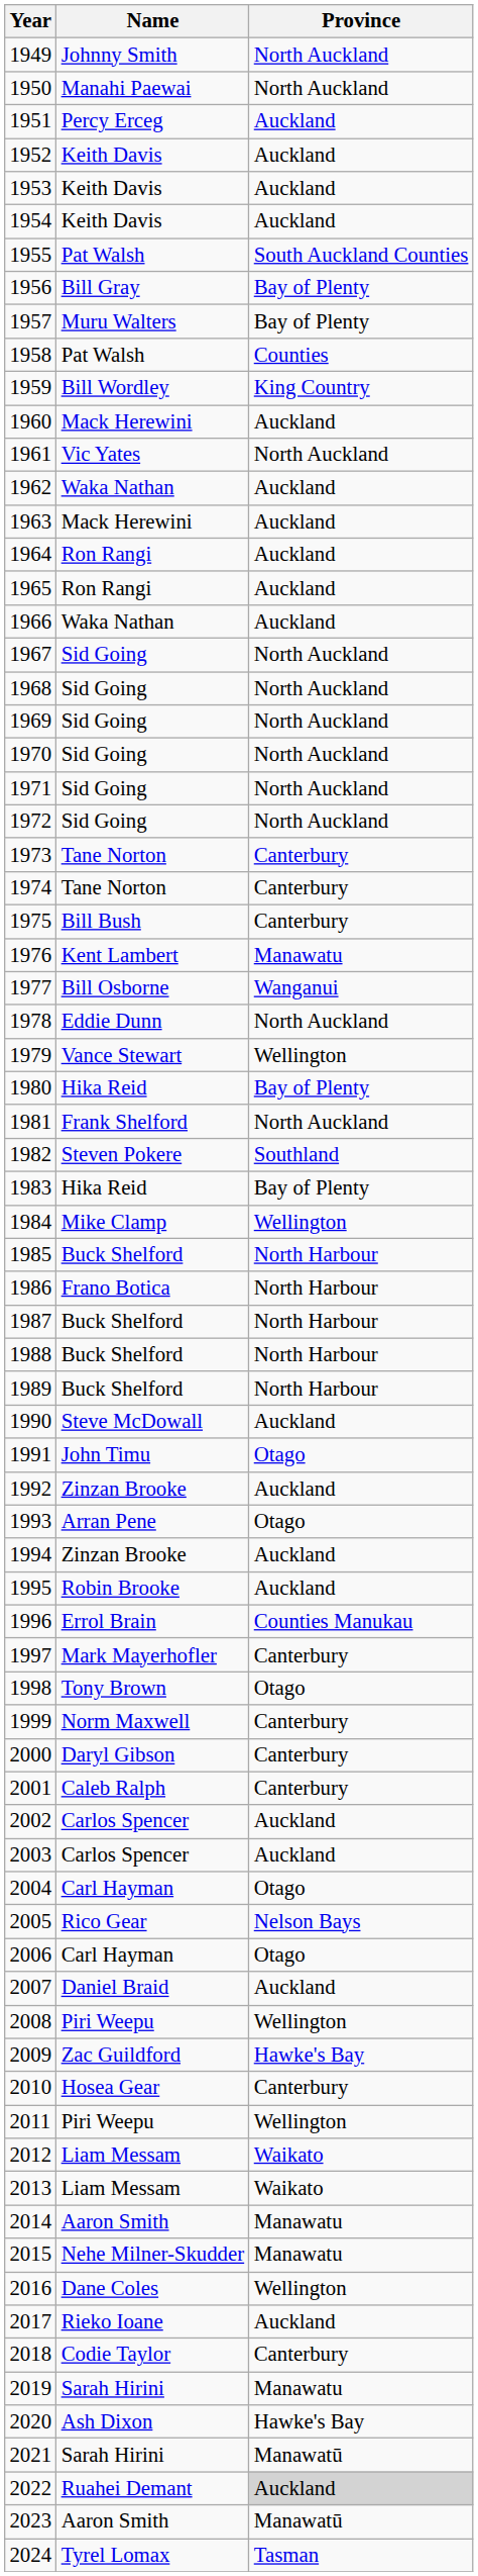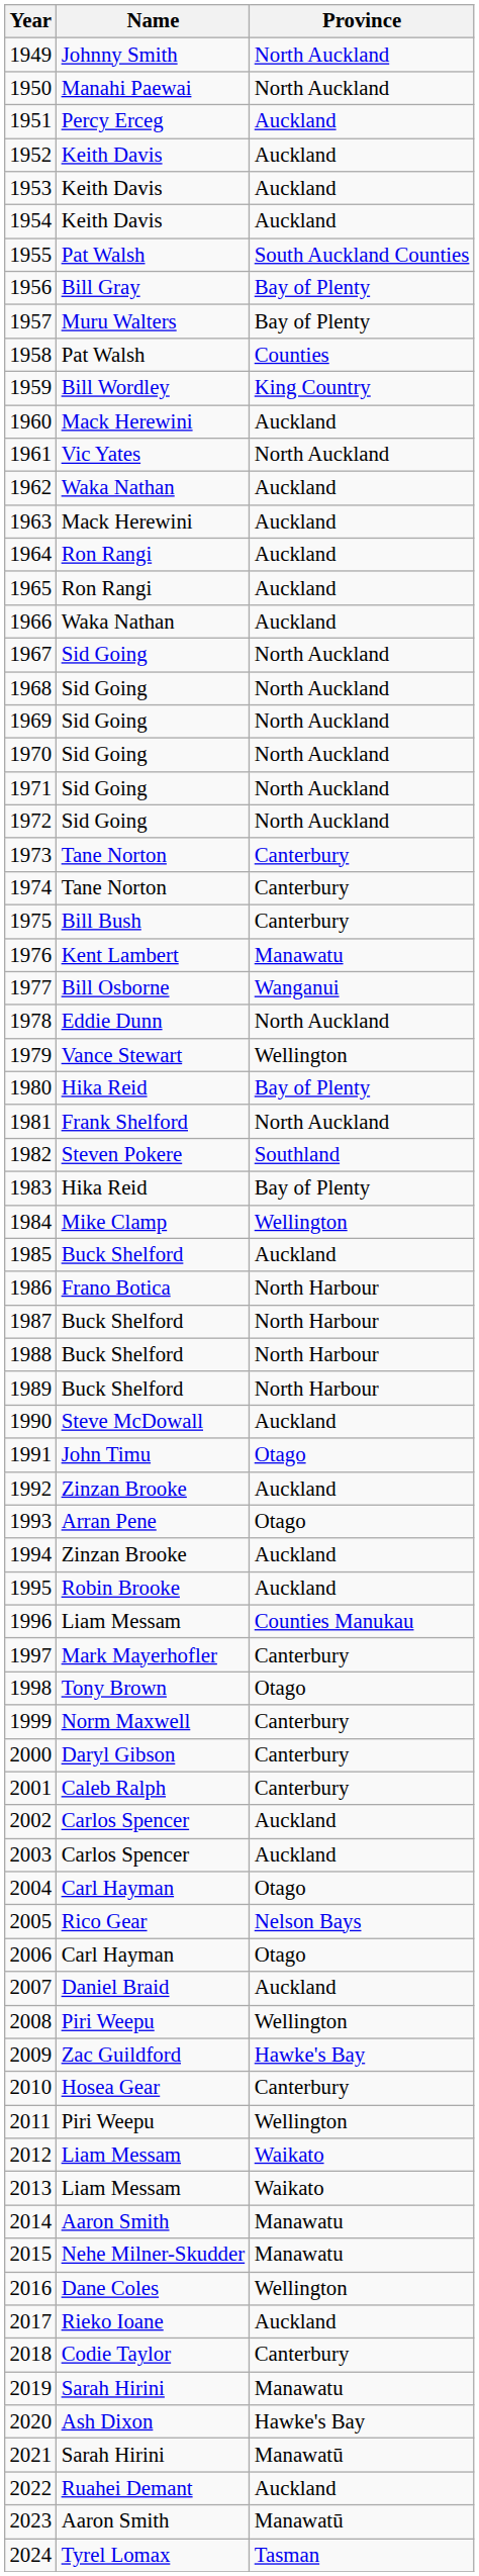 <table class="wikitable sortable">
 <tr>
 <th>Year</th>
 <th>Name</th>
 <th>Province</th>
 </tr>
 <tr>
 <td>1949</td>
 <td><a href='#'>Johnny Smith</a></td>
 <td><a href='#'>North Auckland</a></td>
 </tr>
 <tr>
 <td>1950</td>
 <td><a href='#'>Manahi Paewai</a></td>
 <td>North Auckland</td>
 </tr>
 <tr>
 <td>1951</td>
 <td><a href='#'>Percy Erceg</a></td>
 <td><a href='#'>Auckland</a></td>
 </tr>
 <tr>
 <td>1952</td>
 <td><a href='#'>Keith Davis</a></td>
 <td>Auckland</td>
 </tr>
 <tr>
 <td>1953</td>
 <td>Keith Davis</td>
 <td>Auckland</td>
 </tr>
 <tr>
 <td>1954</td>
 <td>Keith Davis</td>
 <td>Auckland</td>
 </tr>
 <tr>
 <td>1955</td>
 <td><a href='#'>Pat Walsh</a></td>
 <td><a href='#'>South Auckland Counties</a></td>
 </tr>
 <tr>
 <td>1956</td>
 <td><a href='#'>Bill Gray</a></td>
 <td><a href='#'>Bay of Plenty</a></td>
 </tr>
 <tr>
 <td>1957</td>
 <td><a href='#'>Muru Walters</a></td>
 <td>Bay of Plenty</td>
 </tr>
 <tr>
 <td>1958</td>
 <td>Pat Walsh</td>
 <td><a href='#'>Counties</a></td>
 </tr>
 <tr>
 <td>1959</td>
 <td><a href='#'>Bill Wordley</a></td>
 <td><a href='#'>King Country</a></td>
 </tr>
 <tr>
 <td>1960</td>
 <td><a href='#'>Mack Herewini</a></td>
 <td>Auckland</td>
 </tr>
 <tr>
 <td>1961</td>
 <td><a href='#'>Vic Yates</a></td>
 <td>North Auckland</td>
 </tr>
 <tr>
 <td>1962</td>
 <td><a href='#'>Waka Nathan</a></td>
 <td>Auckland</td>
 </tr>
 <tr>
 <td>1963</td>
 <td>Mack Herewini</td>
 <td>Auckland</td>
 </tr>
 <tr>
 <td>1964</td>
 <td><a href='#'>Ron Rangi</a></td>
 <td>Auckland</td>
 </tr>
 <tr>
 <td>1965</td>
 <td>Ron Rangi</td>
 <td>Auckland</td>
 </tr>
 <tr>
 <td>1966</td>
 <td>Waka Nathan</td>
 <td>Auckland</td>
 </tr>
 <tr>
 <td>1967</td>
 <td><a href='#'>Sid Going</a></td>
 <td>North Auckland</td>
 </tr>
 <tr>
 <td>1968</td>
 <td>Sid Going</td>
 <td>North Auckland</td>
 </tr>
 <tr>
 <td>1969</td>
 <td>Sid Going</td>
 <td>North Auckland</td>
 </tr>
 <tr>
 <td>1970</td>
 <td>Sid Going</td>
 <td>North Auckland</td>
 </tr>
 <tr>
 <td>1971</td>
 <td>Sid Going</td>
 <td>North Auckland</td>
 </tr>
 <tr>
 <td>1972</td>
 <td>Sid Going</td>
 <td>North Auckland</td>
 </tr>
 <tr>
 <td>1973</td>
 <td><a href='#'>Tane Norton</a></td>
 <td><a href='#'>Canterbury</a></td>
 </tr>
 <tr>
 <td>1974</td>
 <td>Tane Norton</td>
 <td>Canterbury</td>
 </tr>
 <tr>
 <td>1975</td>
 <td><a href='#'>Bill Bush</a></td>
 <td>Canterbury</td>
 </tr>
 <tr>
 <td>1976</td>
 <td><a href='#'>Kent Lambert</a></td>
 <td><a href='#'>Manawatu</a></td>
 </tr>
 <tr>
 <td>1977</td>
 <td><a href='#'>Bill Osborne</a></td>
 <td><a href='#'>Wanganui</a></td>
 </tr>
 <tr>
 <td>1978</td>
 <td><a href='#'>Eddie Dunn</a></td>
 <td>North Auckland</td>
 </tr>
 <tr>
 <td>1979</td>
 <td><a href='#'>Vance Stewart</a></td>
 <td>Wellington</td>
 </tr>
 <tr>
 <td>1980</td>
 <td><a href='#'>Hika Reid</a></td>
 <td><a href='#'>Bay of Plenty</a></td>
 </tr>
 <tr>
 <td>1981</td>
 <td><a href='#'>Frank Shelford</a></td>
 <td>North Auckland</td>
 </tr>
 <tr>
 <td>1982</td>
 <td><a href='#'>Steven Pokere</a></td>
 <td><a href='#'>Southland</a></td>
 </tr>
 <tr>
 <td>1983</td>
 <td>Hika Reid</td>
 <td>Bay of Plenty</td>
 </tr>
 <tr>
 <td>1984</td>
 <td><a href='#'>Mike Clamp</a></td>
 <td><a href='#'>Wellington</a></td>
 </tr>
 <tr>
 <td>1985</td>
 <td><a href='#'>Buck Shelford</a></td>
-<td><a href='#'>North Harbour</a></td>
+<td>Auckland</td>
 </tr>
 <tr>
 <td>1986</td>
 <td><a href='#'>Frano Botica</a></td>
 <td>North Harbour</td>
 </tr>
 <tr>
 <td>1987</td>
 <td>Buck Shelford</td>
 <td>North Harbour</td>
 </tr>
 <tr>
 <td>1988</td>
 <td>Buck Shelford</td>
 <td>North Harbour</td>
 </tr>
 <tr>
 <td>1989</td>
 <td>Buck Shelford</td>
 <td>North Harbour</td>
 </tr>
 <tr>
 <td>1990</td>
 <td><a href='#'>Steve McDowall</a></td>
 <td>Auckland</td>
 </tr>
 <tr>
 <td>1991</td>
 <td><a href='#'>John Timu</a></td>
 <td><a href='#'>Otago</a></td>
 </tr>
 <tr>
 <td>1992</td>
 <td><a href='#'>Zinzan Brooke</a></td>
 <td>Auckland</td>
 </tr>
 <tr>
 <td>1993</td>
 <td><a href='#'>Arran Pene</a></td>
 <td>Otago</td>
 </tr>
 <tr>
 <td>1994</td>
 <td>Zinzan Brooke</td>
 <td>Auckland</td>
 </tr>
 <tr>
 <td>1995</td>
 <td><a href='#'>Robin Brooke</a></td>
 <td>Auckland</td>
 </tr>
 <tr>
 <td>1996</td>
-<td><a href='#'>Errol Brain</a></td>
+<td>Liam Messam</td>
 <td><a href='#'>Counties Manukau</a></td>
 </tr>
 <tr>
 <td>1997</td>
 <td><a href='#'>Mark Mayerhofler</a></td>
 <td>Canterbury</td>
 </tr>
 <tr>
 <td>1998</td>
 <td><a href='#'>Tony Brown</a></td>
 <td>Otago</td>
 </tr>
 <tr>
 <td>1999</td>
 <td><a href='#'>Norm Maxwell</a></td>
 <td>Canterbury</td>
 </tr>
 <tr>
 <td>2000</td>
 <td><a href='#'>Daryl Gibson</a></td>
 <td>Canterbury</td>
 </tr>
 <tr>
 <td>2001</td>
 <td><a href='#'>Caleb Ralph</a></td>
 <td>Canterbury</td>
 </tr>
 <tr>
 <td>2002</td>
 <td><a href='#'>Carlos Spencer</a></td>
 <td>Auckland</td>
 </tr>
 <tr>
 <td>2003</td>
 <td>Carlos Spencer</td>
 <td>Auckland</td>
 </tr>
 <tr>
 <td>2004</td>
 <td><a href='#'>Carl Hayman</a></td>
 <td>Otago</td>
 </tr>
 <tr>
 <td>2005</td>
 <td><a href='#'>Rico Gear</a></td>
 <td><a href='#'>Nelson Bays</a></td>
 </tr>
 <tr>
 <td>2006</td>
 <td>Carl Hayman</td>
 <td>Otago</td>
 </tr>
 <tr>
 <td>2007</td>
 <td><a href='#'>Daniel Braid</a></td>
 <td>Auckland</td>
 </tr>
 <tr>
 <td>2008</td>
 <td><a href='#'>Piri Weepu</a></td>
 <td>Wellington</td>
 </tr>
 <tr>
 <td>2009</td>
 <td><a href='#'>Zac Guildford</a></td>
 <td><a href='#'>Hawke's Bay</a></td>
 </tr>
 <tr>
 <td>2010</td>
 <td><a href='#'>Hosea Gear</a></td>
 <td>Canterbury</td>
 </tr>
 <tr>
 <td>2011</td>
 <td>Piri Weepu</td>
 <td>Wellington</td>
 </tr>
 <tr>
 <td>2012</td>
 <td><a href='#'>Liam Messam</a></td>
 <td><a href='#'>Waikato</a></td>
 </tr>
 <tr>
 <td>2013</td>
 <td>Liam Messam</td>
 <td>Waikato</td>
 </tr>
 <tr>
 <td>2014</td>
 <td><a href='#'>Aaron Smith</a></td>
 <td>Manawatu</td>
 </tr>
 <tr>
 <td>2015</td>
 <td><a href='#'>Nehe Milner-Skudder</a></td>
 <td>Manawatu</td>
 </tr>
 <tr>
 <td>2016</td>
 <td><a href='#'>Dane Coles</a></td>
 <td>Wellington</td>
 </tr>
 <tr>
 <td>2017</td>
 <td><a href='#'>Rieko Ioane</a></td>
 <td>Auckland</td>
 </tr>
 <tr>
 <td>2018</td>
 <td><a href='#'>Codie Taylor</a></td>
 <td>Canterbury</td>
 </tr>
 <tr>
 <td>2019</td>
 <td><a href='#'>Sarah Hirini</a></td>
 <td>Manawatu</td>
 </tr>
 <tr>
 <td>2020</td>
 <td><a href='#'>Ash Dixon</a></td>
 <td>Hawke's Bay</td>
 </tr>
 <tr>
 <td>2021</td>
 <td>Sarah Hirini</td>
 <td>Manawatū</td>
 </tr>
 <tr>
 <td>2022</td>
 <td><a href='#'>Ruahei Demant</a></td>
-<td style="background: lightgrey;">Auckland</td>
+<td>Auckland</td>
 </tr>
 <tr>
 <td>2023</td>
 <td>Aaron Smith</td>
 <td>Manawatū</td>
 </tr>
 <tr>
 <td>2024</td>
 <td><a href='#'>Tyrel Lomax</a></td>
 <td><a href='#'>Tasman</a></td>
 </tr>
 </table>
